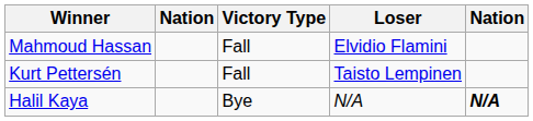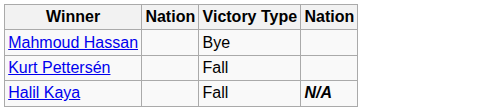 <table class="wikitable sortable" style="text-align:left;">
 <tr>
 <th>Winner</th>
 <th>Nation</th>
 <th>Victory Type</th>
-<th>Loser</th>
 <th>Nation</th>
 </tr>
 <tr>
 <td><a href='#'>Mahmoud Hassan</a></td>
 <td></td>
-<td>Fall</td>
-<td><a href='#'>Elvidio Flamini</a></td>
+<td>Bye</td>
 <td></td>
 </tr>
 <tr>
 <td><a href='#'>Kurt Pettersén</a></td>
 <td></td>
 <td>Fall</td>
-<td><a href='#'>Taisto Lempinen</a></td>
 <td></td>
 </tr>
 <tr>
 <td><a href='#'>Halil Kaya</a></td>
 <td></td>
-<td>Bye</td>
-<td><em>N/A</em></td>
+<td>Fall</td>
 <td><strong><em>N/A</em></strong></td>
 </tr>
 </table>
